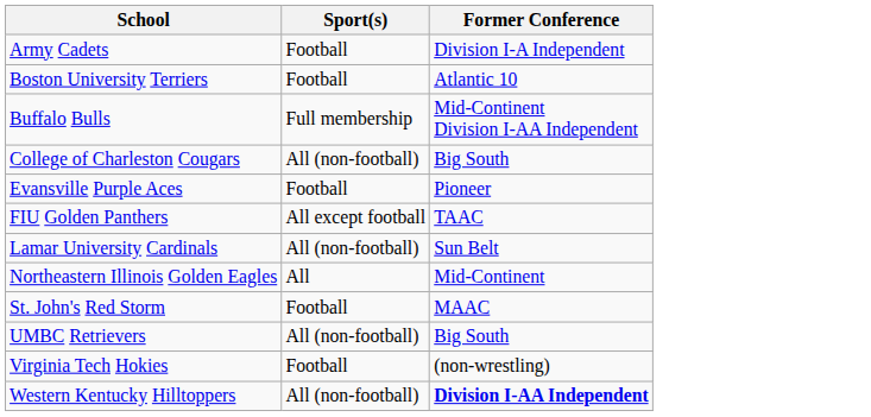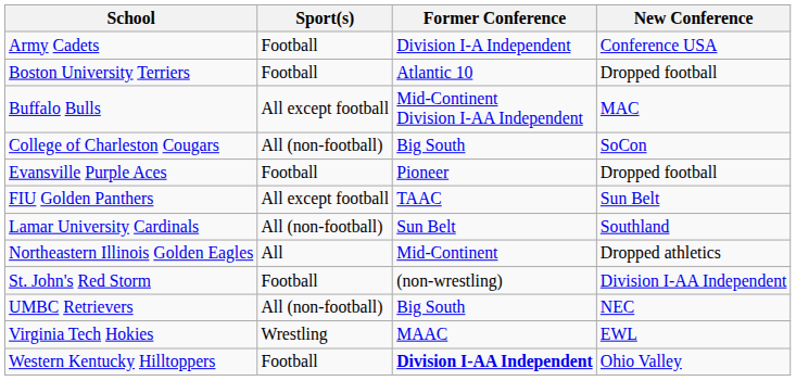 <table class="wikitable sortable">
 <tr>
 <th>School</th>
 <th>Sport(s)</th>
 <th>Former Conference</th>
+<th>New Conference</th>
 </tr>
 <tr>
 <td><a href='#'>Army</a> <a href='#'>Cadets</a></td>
 <td>Football</td>
 <td><a href='#'>Division I-A Independent</a></td>
+<td><a href='#'>Conference USA</a></td>
 </tr>
 <tr>
 <td><a href='#'>Boston University</a> <a href='#'>Terriers</a></td>
 <td>Football</td>
 <td><a href='#'>Atlantic 10</a></td>
+<td>Dropped football</td>
 </tr>
 <tr>
 <td><a href='#'>Buffalo</a> <a href='#'>Bulls</a></td>
-<td>Full membership</td>
+<td>All except football</td>
 <td><a href='#'>Mid-Continent</a><br><a href='#'>Division I-AA Independent</a></td>
+<td><a href='#'>MAC</a></td>
 </tr>
 <tr>
 <td><a href='#'>College of Charleston</a> <a href='#'>Cougars</a></td>
 <td>All (non-football)</td>
 <td><a href='#'>Big South</a></td>
+<td><a href='#'>SoCon</a></td>
 </tr>
 <tr>
 <td><a href='#'>Evansville</a> <a href='#'>Purple Aces</a></td>
 <td>Football</td>
 <td><a href='#'>Pioneer</a></td>
+<td>Dropped football</td>
 </tr>
 <tr>
 <td><a href='#'>FIU</a> <a href='#'>Golden Panthers</a></td>
 <td>All except football</td>
 <td><a href='#'>TAAC</a></td>
+<td><a href='#'>Sun Belt</a></td>
 </tr>
 <tr>
 <td><a href='#'>Lamar University</a> <a href='#'>Cardinals</a></td>
 <td>All (non-football)</td>
 <td><a href='#'>Sun Belt</a></td>
+<td><a href='#'>Southland</a></td>
 </tr>
 <tr>
 <td><a href='#'>Northeastern Illinois</a> <a href='#'>Golden Eagles</a></td>
 <td>All</td>
 <td><a href='#'>Mid-Continent</a></td>
+<td>Dropped athletics</td>
 </tr>
 <tr>
 <td><a href='#'>St. John's</a> <a href='#'>Red Storm</a></td>
 <td>Football</td>
-<td><a href='#'>MAAC</a></td>
+<td>(non-wrestling)</td>
+<td><a href='#'>Division I-AA Independent</a></td>
 </tr>
 <tr>
 <td><a href='#'>UMBC</a> <a href='#'>Retrievers</a></td>
 <td>All (non-football)</td>
 <td><a href='#'>Big South</a></td>
+<td><a href='#'>NEC</a></td>
 </tr>
 <tr>
 <td><a href='#'>Virginia Tech</a> <a href='#'>Hokies</a></td>
-<td>Football</td>
-<td>(non-wrestling)</td>
+<td>Wrestling</td>
+<td><a href='#'>MAAC</a></td>
+<td><a href='#'>EWL</a></td>
 </tr>
 <tr>
 <td><a href='#'>Western Kentucky</a> <a href='#'>Hilltoppers</a></td>
-<td>All (non-football)</td>
+<td>Football</td>
 <td><strong><a href='#'>Division I-AA Independent</a></strong></td>
+<td><a href='#'>Ohio Valley</a></td>
 </tr>
 </table>
